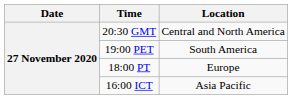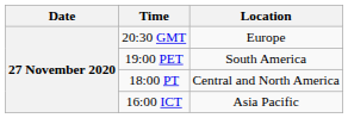 <table class="wikitable plainrowheaders" style="text-align:center;">
 <tr>
 <th scope="col">Date</th>
 <th scope="col">Time</th>
 <th scope="col">Location</th>
 </tr>
 <tr>
 <th scope="row" rowspan="4">27 November 2020</th>
 <td>20:30 <a href='#'>GMT</a></td>
-<td>Central and North America</td>
+<td>Europe</td>
 </tr>
 <tr>
 <td>19:00 <a href='#'>PET</a></td>
 <td>South America</td>
 </tr>
 <tr>
 <td>18:00 <a href='#'>PT</a></td>
-<td>Europe</td>
+<td>Central and North America</td>
 </tr>
 <tr>
 <td>16:00 <a href='#'>ICT</a></td>
 <td>Asia Pacific</td>
 </tr>
 </table>
